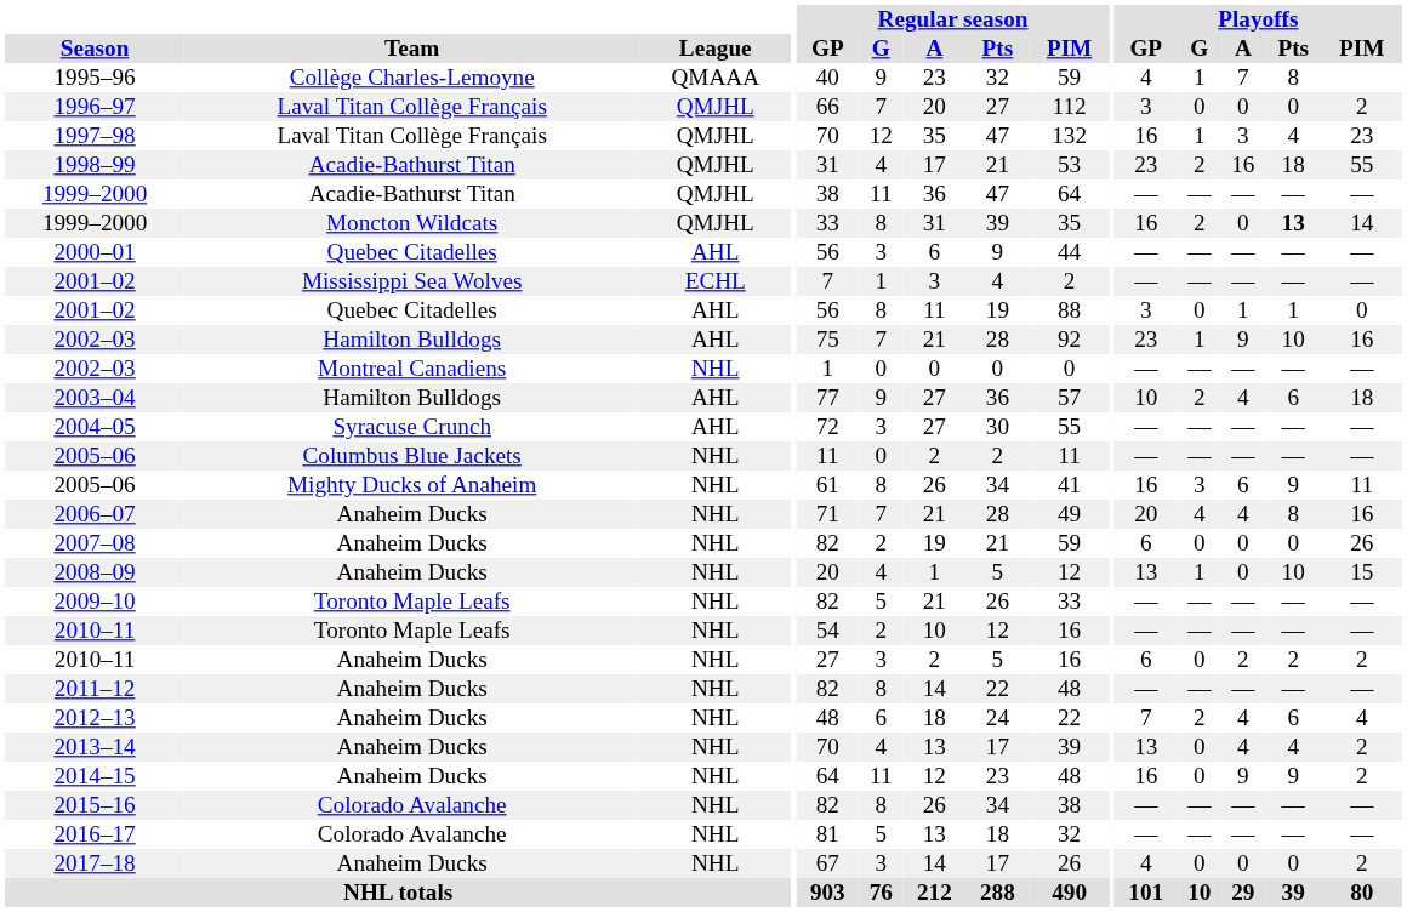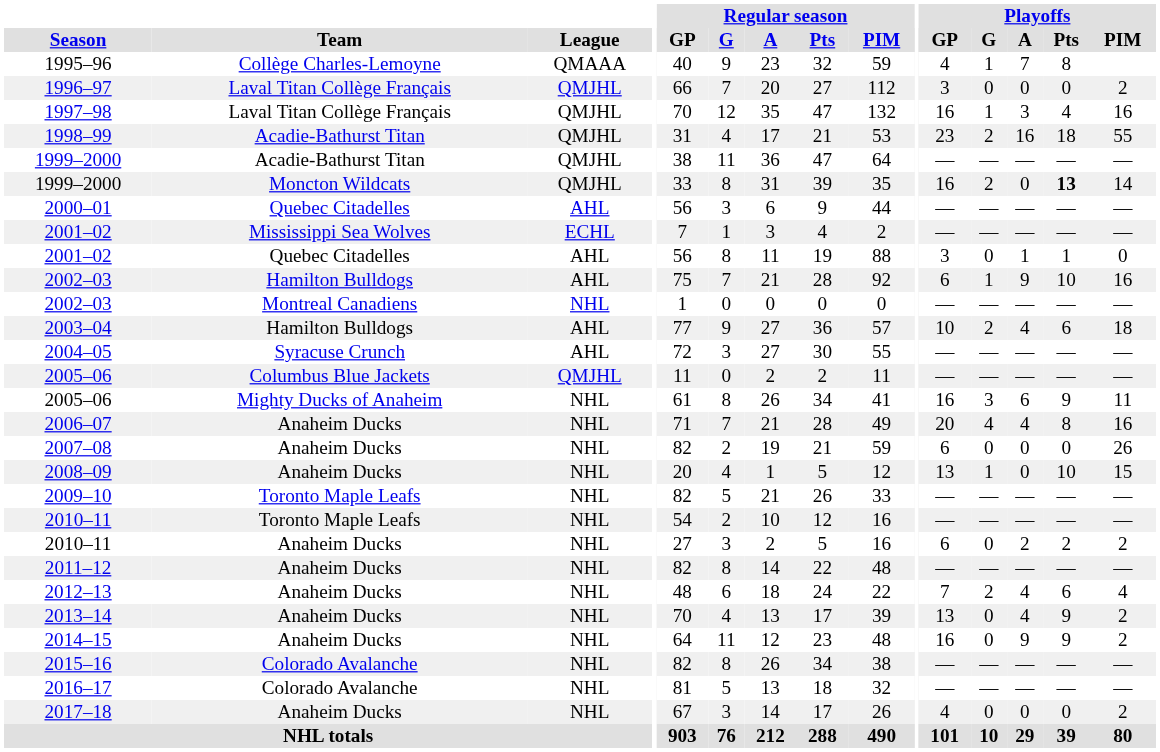 <table border="0" cellpadding="1" cellspacing="0" style="text-align:center; width:60em">
 <tr bgcolor="#e0e0e0">
 <th colspan="3" bgcolor="#ffffff"></th>
 <th rowspan="99" bgcolor="#ffffff"></th>
 <th colspan="5"><a href='#'>Regular season</a></th>
 <th rowspan="99" bgcolor="#ffffff"></th>
 <th colspan="5"><a href='#'>Playoffs</a></th>
 </tr>
 <tr bgcolor="#e0e0e0">
 <th><a href='#'>Season</a></th>
 <th>Team</th>
 <th>League</th>
 <th>GP</th>
 <th><a href='#'>G</a></th>
 <th><a href='#'>A</a></th>
 <th><a href='#'>Pts</a></th>
 <th><a href='#'>PIM</a></th>
 <th>GP</th>
 <th>G</th>
 <th>A</th>
 <th>Pts</th>
 <th>PIM</th>
 </tr>
 <tr>
 <td>1995–96</td>
 <td><a href='#'>Collège Charles-Lemoyne</a></td>
 <td>QMAAA</td>
 <td>40</td>
 <td>9</td>
 <td>23</td>
 <td>32</td>
 <td>59</td>
 <td>4</td>
 <td>1</td>
 <td>7</td>
 <td>8</td>
 </tr>
 <tr bgcolor="#f0f0f0">
 <td><a href='#'>1996–97</a></td>
 <td><a href='#'>Laval Titan Collège Français</a></td>
 <td><a href='#'>QMJHL</a></td>
 <td>66</td>
 <td>7</td>
 <td>20</td>
 <td>27</td>
 <td>112</td>
 <td>3</td>
 <td>0</td>
 <td>0</td>
 <td>0</td>
 <td>2</td>
 </tr>
 <tr>
 <td><a href='#'>1997–98</a></td>
 <td>Laval Titan Collège Français</td>
 <td>QMJHL</td>
 <td>70</td>
 <td>12</td>
 <td>35</td>
 <td>47</td>
 <td>132</td>
 <td>16</td>
 <td>1</td>
 <td>3</td>
 <td>4</td>
-<td>23</td>
+<td>16</td>
 </tr>
 <tr bgcolor="#f0f0f0">
 <td><a href='#'>1998–99</a></td>
 <td><a href='#'>Acadie-Bathurst Titan</a></td>
 <td>QMJHL</td>
 <td>31</td>
 <td>4</td>
 <td>17</td>
 <td>21</td>
 <td>53</td>
 <td>23</td>
 <td>2</td>
 <td>16</td>
 <td>18</td>
 <td>55</td>
 </tr>
 <tr>
 <td><a href='#'>1999–2000</a></td>
 <td>Acadie-Bathurst Titan</td>
 <td>QMJHL</td>
 <td>38</td>
 <td>11</td>
 <td>36</td>
 <td>47</td>
 <td>64</td>
 <td>—</td>
 <td>—</td>
 <td>—</td>
 <td>—</td>
 <td>—</td>
 </tr>
 <tr bgcolor="#f0f0f0">
 <td>1999–2000</td>
 <td><a href='#'>Moncton Wildcats</a></td>
 <td>QMJHL</td>
 <td>33</td>
 <td>8</td>
 <td>31</td>
 <td>39</td>
 <td>35</td>
 <td>16</td>
 <td>2</td>
 <td>0</td>
 <td><strong>13</strong></td>
 <td>14</td>
 </tr>
 <tr>
 <td><a href='#'>2000–01</a></td>
 <td><a href='#'>Quebec Citadelles</a></td>
 <td><a href='#'>AHL</a></td>
 <td>56</td>
 <td>3</td>
 <td>6</td>
 <td>9</td>
 <td>44</td>
 <td>—</td>
 <td>—</td>
 <td>—</td>
 <td>—</td>
 <td>—</td>
 </tr>
 <tr bgcolor="#f0f0f0">
 <td><a href='#'>2001–02</a></td>
 <td><a href='#'>Mississippi Sea Wolves</a></td>
 <td><a href='#'>ECHL</a></td>
 <td>7</td>
 <td>1</td>
 <td>3</td>
 <td>4</td>
 <td>2</td>
 <td>—</td>
 <td>—</td>
 <td>—</td>
 <td>—</td>
 <td>—</td>
 </tr>
 <tr>
 <td><a href='#'>2001–02</a></td>
 <td>Quebec Citadelles</td>
 <td>AHL</td>
 <td>56</td>
 <td>8</td>
 <td>11</td>
 <td>19</td>
 <td>88</td>
 <td>3</td>
 <td>0</td>
 <td>1</td>
 <td>1</td>
 <td>0</td>
 </tr>
 <tr bgcolor="#f0f0f0">
 <td><a href='#'>2002–03</a></td>
 <td><a href='#'>Hamilton Bulldogs</a></td>
 <td>AHL</td>
 <td>75</td>
 <td>7</td>
 <td>21</td>
 <td>28</td>
 <td>92</td>
-<td>23</td>
+<td>6</td>
 <td>1</td>
 <td>9</td>
 <td>10</td>
 <td>16</td>
 </tr>
 <tr>
 <td><a href='#'>2002–03</a></td>
 <td><a href='#'>Montreal Canadiens</a></td>
 <td><a href='#'>NHL</a></td>
 <td>1</td>
 <td>0</td>
 <td>0</td>
 <td>0</td>
 <td>0</td>
 <td>—</td>
 <td>—</td>
 <td>—</td>
 <td>—</td>
 <td>—</td>
 </tr>
 <tr bgcolor="#f0f0f0">
 <td><a href='#'>2003–04</a></td>
 <td>Hamilton Bulldogs</td>
 <td>AHL</td>
 <td>77</td>
 <td>9</td>
 <td>27</td>
 <td>36</td>
 <td>57</td>
 <td>10</td>
 <td>2</td>
 <td>4</td>
 <td>6</td>
 <td>18</td>
 </tr>
 <tr>
 <td><a href='#'>2004–05</a></td>
 <td><a href='#'>Syracuse Crunch</a></td>
 <td>AHL</td>
 <td>72</td>
 <td>3</td>
 <td>27</td>
 <td>30</td>
 <td>55</td>
 <td>—</td>
 <td>—</td>
 <td>—</td>
 <td>—</td>
 <td>—</td>
 </tr>
 <tr bgcolor="#f0f0f0">
 <td><a href='#'>2005–06</a></td>
 <td><a href='#'>Columbus Blue Jackets</a></td>
-<td>NHL</td>
+<td><a href='#'>QMJHL</a></td>
 <td>11</td>
 <td>0</td>
 <td>2</td>
 <td>2</td>
 <td>11</td>
 <td>—</td>
 <td>—</td>
 <td>—</td>
 <td>—</td>
 <td>—</td>
 </tr>
 <tr>
 <td>2005–06</td>
 <td><a href='#'>Mighty Ducks of Anaheim</a></td>
 <td>NHL</td>
 <td>61</td>
 <td>8</td>
 <td>26</td>
 <td>34</td>
 <td>41</td>
 <td>16</td>
 <td>3</td>
 <td>6</td>
 <td>9</td>
 <td>11</td>
 </tr>
 <tr bgcolor="#f0f0f0">
 <td><a href='#'>2006–07</a></td>
 <td>Anaheim Ducks</td>
 <td>NHL</td>
 <td>71</td>
 <td>7</td>
 <td>21</td>
 <td>28</td>
 <td>49</td>
 <td>20</td>
 <td>4</td>
 <td>4</td>
 <td>8</td>
 <td>16</td>
 </tr>
 <tr>
 <td><a href='#'>2007–08</a></td>
 <td>Anaheim Ducks</td>
 <td>NHL</td>
 <td>82</td>
 <td>2</td>
 <td>19</td>
 <td>21</td>
 <td>59</td>
 <td>6</td>
 <td>0</td>
 <td>0</td>
 <td>0</td>
 <td>26</td>
 </tr>
 <tr bgcolor="#f0f0f0">
 <td><a href='#'>2008–09</a></td>
 <td>Anaheim Ducks</td>
 <td>NHL</td>
 <td>20</td>
 <td>4</td>
 <td>1</td>
 <td>5</td>
 <td>12</td>
 <td>13</td>
 <td>1</td>
 <td>0</td>
 <td>10</td>
 <td>15</td>
 </tr>
 <tr>
 <td><a href='#'>2009–10</a></td>
 <td><a href='#'>Toronto Maple Leafs</a></td>
 <td>NHL</td>
 <td>82</td>
 <td>5</td>
 <td>21</td>
 <td>26</td>
 <td>33</td>
 <td>—</td>
 <td>—</td>
 <td>—</td>
 <td>—</td>
 <td>—</td>
 </tr>
 <tr bgcolor="#f0f0f0">
 <td><a href='#'>2010–11</a></td>
 <td>Toronto Maple Leafs</td>
 <td>NHL</td>
 <td>54</td>
 <td>2</td>
 <td>10</td>
 <td>12</td>
 <td>16</td>
 <td>—</td>
 <td>—</td>
 <td>—</td>
 <td>—</td>
 <td>—</td>
 </tr>
 <tr>
 <td>2010–11</td>
 <td>Anaheim Ducks</td>
 <td>NHL</td>
 <td>27</td>
 <td>3</td>
 <td>2</td>
 <td>5</td>
 <td>16</td>
 <td>6</td>
 <td>0</td>
 <td>2</td>
 <td>2</td>
 <td>2</td>
 </tr>
 <tr bgcolor="#f0f0f0">
 <td><a href='#'>2011–12</a></td>
 <td>Anaheim Ducks</td>
 <td>NHL</td>
 <td>82</td>
 <td>8</td>
 <td>14</td>
 <td>22</td>
 <td>48</td>
 <td>—</td>
 <td>—</td>
 <td>—</td>
 <td>—</td>
 <td>—</td>
 </tr>
 <tr>
 <td><a href='#'>2012–13</a></td>
 <td>Anaheim Ducks</td>
 <td>NHL</td>
 <td>48</td>
 <td>6</td>
 <td>18</td>
 <td>24</td>
 <td>22</td>
 <td>7</td>
 <td>2</td>
 <td>4</td>
 <td>6</td>
 <td>4</td>
 </tr>
 <tr bgcolor="#f0f0f0">
 <td><a href='#'>2013–14</a></td>
 <td>Anaheim Ducks</td>
 <td>NHL</td>
 <td>70</td>
 <td>4</td>
 <td>13</td>
 <td>17</td>
 <td>39</td>
 <td>13</td>
 <td>0</td>
 <td>4</td>
-<td>4</td>
+<td>9</td>
 <td>2</td>
 </tr>
 <tr>
 <td><a href='#'>2014–15</a></td>
 <td>Anaheim Ducks</td>
 <td>NHL</td>
 <td>64</td>
 <td>11</td>
 <td>12</td>
 <td>23</td>
 <td>48</td>
 <td>16</td>
 <td>0</td>
 <td>9</td>
 <td>9</td>
 <td>2</td>
 </tr>
 <tr bgcolor="#f0f0f0">
 <td><a href='#'>2015–16</a></td>
 <td><a href='#'>Colorado Avalanche</a></td>
 <td>NHL</td>
 <td>82</td>
 <td>8</td>
 <td>26</td>
 <td>34</td>
 <td>38</td>
 <td>—</td>
 <td>—</td>
 <td>—</td>
 <td>—</td>
 <td>—</td>
 </tr>
 <tr>
 <td><a href='#'>2016–17</a></td>
 <td>Colorado Avalanche</td>
 <td>NHL</td>
 <td>81</td>
 <td>5</td>
 <td>13</td>
 <td>18</td>
 <td>32</td>
 <td>—</td>
 <td>—</td>
 <td>—</td>
 <td>—</td>
 <td>—</td>
 </tr>
 <tr bgcolor="#f0f0f0">
 <td><a href='#'>2017–18</a></td>
 <td>Anaheim Ducks</td>
 <td>NHL</td>
 <td>67</td>
 <td>3</td>
 <td>14</td>
 <td>17</td>
 <td>26</td>
 <td>4</td>
 <td>0</td>
 <td>0</td>
 <td>0</td>
 <td>2</td>
 </tr>
 <tr bgcolor="#e0e0e0">
 <th colspan="3">NHL totals</th>
 <th>903</th>
 <th>76</th>
 <th>212</th>
 <th>288</th>
 <th>490</th>
 <th>101</th>
 <th>10</th>
 <th>29</th>
 <th>39</th>
 <th>80</th>
 </tr>
 </table>
